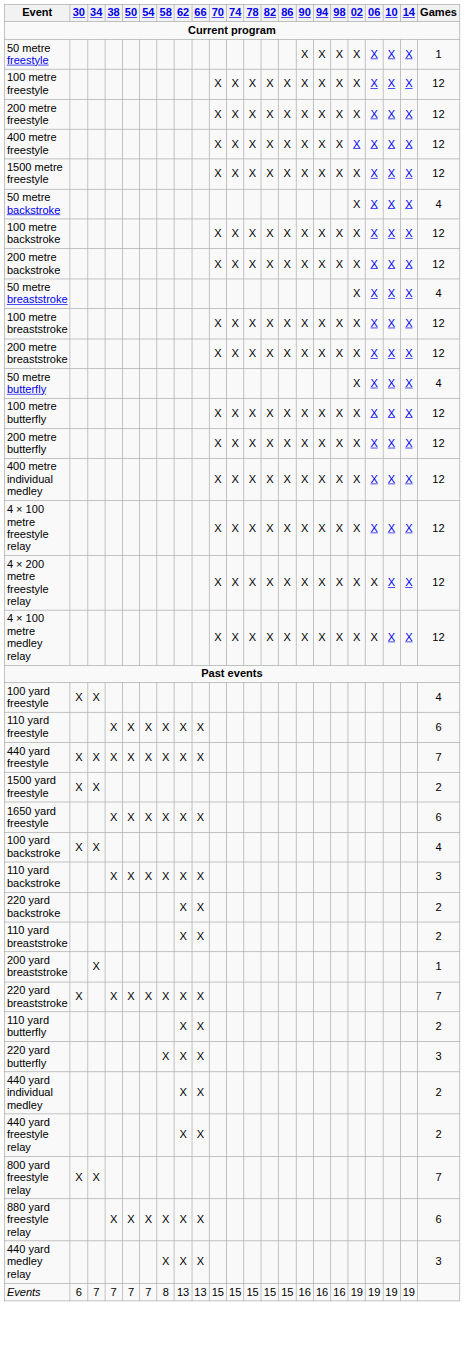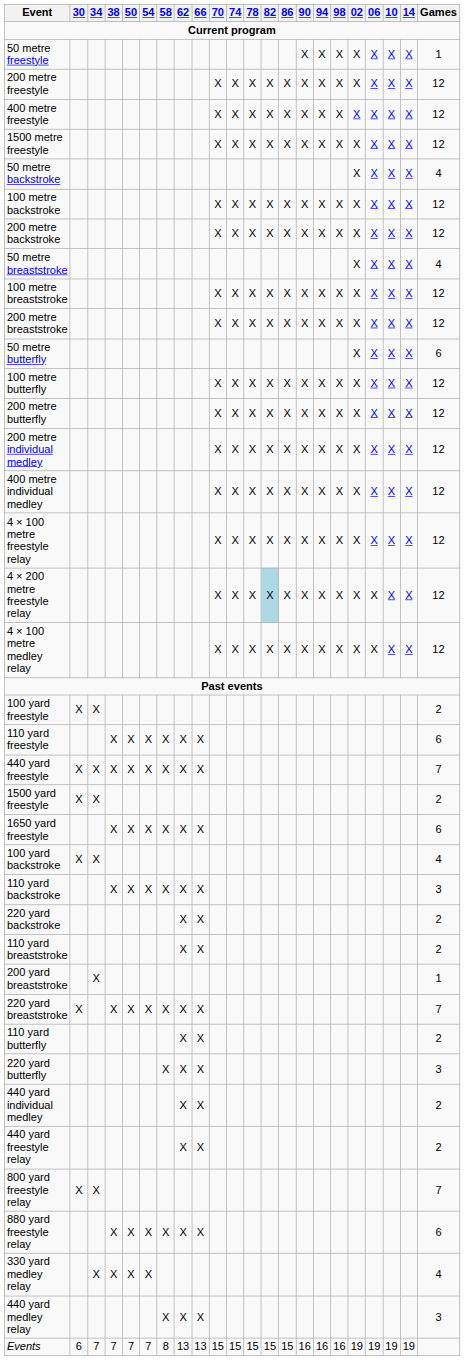 <table class="wikitable">
 <tr>
 <th>Event</th>
 <th><a href='#'>30</a></th>
 <th><a href='#'>34</a></th>
 <th><a href='#'>38</a></th>
 <th><a href='#'>50</a></th>
 <th><a href='#'>54</a></th>
 <th><a href='#'>58</a></th>
 <th><a href='#'>62</a></th>
 <th><a href='#'>66</a></th>
 <th><a href='#'>70</a></th>
 <th><a href='#'>74</a></th>
 <th><a href='#'>78</a></th>
 <th><a href='#'>82</a></th>
 <th><a href='#'>86</a></th>
 <th><a href='#'>90</a></th>
 <th><a href='#'>94</a></th>
 <th><a href='#'>98</a></th>
 <th><a href='#'>02</a></th>
 <th><a href='#'>06</a></th>
 <th><a href='#'>10</a></th>
 <th><a href='#'>14</a></th>
 <th>Games</th>
 </tr>
 <tr align=center>
 <td colspan=22 align=center><strong>Current program</strong></td>
 </tr>
 <tr align=center>
 <td align=left>50 metre <a href='#'>freestyle</a></td>
 <td></td>
 <td></td>
 <td></td>
 <td></td>
 <td></td>
 <td></td>
 <td></td>
 <td></td>
 <td></td>
 <td></td>
 <td></td>
 <td></td>
 <td></td>
 <td>X</td>
 <td>X</td>
 <td>X</td>
 <td>X</td>
 <td><a href='#'>X</a></td>
 <td><a href='#'>X</a></td>
 <td><a href='#'>X</a></td>
 <td>1</td>
-</tr>
-<tr align=center>
-<td align=left>100 metre freestyle</td>
-<td></td>
-<td></td>
-<td></td>
-<td></td>
-<td></td>
-<td></td>
-<td></td>
-<td></td>
-<td>X</td>
-<td>X</td>
-<td>X</td>
-<td>X</td>
-<td>X</td>
-<td>X</td>
-<td>X</td>
-<td>X</td>
-<td>X</td>
-<td><a href='#'>X</a></td>
-<td><a href='#'>X</a></td>
-<td><a href='#'>X</a></td>
-<td>12</td>
 </tr>
 <tr align=center>
 <td align=left>200 metre freestyle</td>
 <td></td>
 <td></td>
 <td></td>
 <td></td>
 <td></td>
 <td></td>
 <td></td>
 <td></td>
 <td>X</td>
 <td>X</td>
 <td>X</td>
 <td>X</td>
 <td>X</td>
 <td>X</td>
 <td>X</td>
 <td>X</td>
 <td>X</td>
 <td><a href='#'>X</a></td>
 <td><a href='#'>X</a></td>
 <td><a href='#'>X</a></td>
 <td>12</td>
 </tr>
 <tr align=center>
 <td align=left>400 metre freestyle</td>
 <td></td>
 <td></td>
 <td></td>
 <td></td>
 <td></td>
 <td></td>
 <td></td>
 <td></td>
 <td>X</td>
 <td>X</td>
 <td>X</td>
 <td>X</td>
 <td>X</td>
 <td>X</td>
 <td>X</td>
 <td>X</td>
 <td><a href='#'>X</a></td>
 <td><a href='#'>X</a></td>
 <td><a href='#'>X</a></td>
 <td><a href='#'>X</a></td>
 <td>12</td>
 </tr>
 <tr align=center>
 <td align=left>1500 metre freestyle</td>
 <td></td>
 <td></td>
 <td></td>
 <td></td>
 <td></td>
 <td></td>
 <td></td>
 <td></td>
 <td>X</td>
 <td>X</td>
 <td>X</td>
 <td>X</td>
 <td>X</td>
 <td>X</td>
 <td>X</td>
 <td>X</td>
 <td>X</td>
 <td><a href='#'>X</a></td>
 <td><a href='#'>X</a></td>
 <td><a href='#'>X</a></td>
 <td>12</td>
 </tr>
 <tr align=center>
 <td align=left>50 metre <a href='#'>backstroke</a></td>
 <td></td>
 <td></td>
 <td></td>
 <td></td>
 <td></td>
 <td></td>
 <td></td>
 <td></td>
 <td></td>
 <td></td>
 <td></td>
 <td></td>
 <td></td>
 <td></td>
 <td></td>
 <td></td>
 <td>X</td>
 <td><a href='#'>X</a></td>
 <td><a href='#'>X</a></td>
 <td><a href='#'>X</a></td>
 <td>4</td>
 </tr>
 <tr align=center>
 <td align=left>100 metre backstroke</td>
 <td></td>
 <td></td>
 <td></td>
 <td></td>
 <td></td>
 <td></td>
 <td></td>
 <td></td>
 <td>X</td>
 <td>X</td>
 <td>X</td>
 <td>X</td>
 <td>X</td>
 <td>X</td>
 <td>X</td>
 <td>X</td>
 <td>X</td>
 <td><a href='#'>X</a></td>
 <td><a href='#'>X</a></td>
 <td><a href='#'>X</a></td>
 <td>12</td>
 </tr>
 <tr align=center>
 <td align=left>200 metre backstroke</td>
 <td></td>
 <td></td>
 <td></td>
 <td></td>
 <td></td>
 <td></td>
 <td></td>
 <td></td>
 <td>X</td>
 <td>X</td>
 <td>X</td>
 <td>X</td>
 <td>X</td>
 <td>X</td>
 <td>X</td>
 <td>X</td>
 <td>X</td>
 <td><a href='#'>X</a></td>
 <td><a href='#'>X</a></td>
 <td><a href='#'>X</a></td>
 <td>12</td>
 </tr>
 <tr align=center>
 <td align=left>50 metre <a href='#'>breaststroke</a></td>
 <td></td>
 <td></td>
 <td></td>
 <td></td>
 <td></td>
 <td></td>
 <td></td>
 <td></td>
 <td></td>
 <td></td>
 <td></td>
 <td></td>
 <td></td>
 <td></td>
 <td></td>
 <td></td>
 <td>X</td>
 <td><a href='#'>X</a></td>
 <td><a href='#'>X</a></td>
 <td><a href='#'>X</a></td>
 <td>4</td>
 </tr>
 <tr align=center>
 <td align=left>100 metre breaststroke</td>
 <td></td>
 <td></td>
 <td></td>
 <td></td>
 <td></td>
 <td></td>
 <td></td>
 <td></td>
 <td>X</td>
 <td>X</td>
 <td>X</td>
 <td>X</td>
 <td>X</td>
 <td>X</td>
 <td>X</td>
 <td>X</td>
 <td>X</td>
 <td><a href='#'>X</a></td>
 <td><a href='#'>X</a></td>
 <td><a href='#'>X</a></td>
 <td>12</td>
 </tr>
 <tr align=center>
 <td align=left>200 metre breaststroke</td>
 <td></td>
 <td></td>
 <td></td>
 <td></td>
 <td></td>
 <td></td>
 <td></td>
 <td></td>
 <td>X</td>
 <td>X</td>
 <td>X</td>
 <td>X</td>
 <td>X</td>
 <td>X</td>
 <td>X</td>
 <td>X</td>
 <td>X</td>
 <td><a href='#'>X</a></td>
 <td><a href='#'>X</a></td>
 <td><a href='#'>X</a></td>
 <td>12</td>
 </tr>
 <tr align=center>
 <td align=left>50 metre <a href='#'>butterfly</a></td>
 <td></td>
 <td></td>
 <td></td>
 <td></td>
 <td></td>
 <td></td>
 <td></td>
 <td></td>
 <td></td>
 <td></td>
 <td></td>
 <td></td>
 <td></td>
 <td></td>
 <td></td>
 <td></td>
 <td>X</td>
 <td><a href='#'>X</a></td>
 <td><a href='#'>X</a></td>
 <td><a href='#'>X</a></td>
-<td>4</td>
+<td>6</td>
 </tr>
 <tr align=center>
 <td align=left>100 metre butterfly</td>
 <td></td>
 <td></td>
 <td></td>
 <td></td>
 <td></td>
 <td></td>
 <td></td>
 <td></td>
 <td>X</td>
 <td>X</td>
 <td>X</td>
 <td>X</td>
 <td>X</td>
 <td>X</td>
 <td>X</td>
 <td>X</td>
 <td>X</td>
 <td><a href='#'>X</a></td>
 <td><a href='#'>X</a></td>
 <td><a href='#'>X</a></td>
 <td>12</td>
 </tr>
 <tr align=center>
 <td align=left>200 metre butterfly</td>
+<td></td>
+<td></td>
+<td></td>
+<td></td>
+<td></td>
+<td></td>
+<td></td>
+<td></td>
+<td>X</td>
+<td>X</td>
+<td>X</td>
+<td>X</td>
+<td>X</td>
+<td>X</td>
+<td>X</td>
+<td>X</td>
+<td>X</td>
+<td><a href='#'>X</a></td>
+<td><a href='#'>X</a></td>
+<td><a href='#'>X</a></td>
+<td>12</td>
+</tr>
+<tr align=center>
+<td align=left>200 metre <a href='#'>individual medley</a></td>
 <td></td>
 <td></td>
 <td></td>
 <td></td>
 <td></td>
 <td></td>
 <td></td>
 <td></td>
 <td>X</td>
 <td>X</td>
 <td>X</td>
 <td>X</td>
 <td>X</td>
 <td>X</td>
 <td>X</td>
 <td>X</td>
 <td>X</td>
 <td><a href='#'>X</a></td>
 <td><a href='#'>X</a></td>
 <td><a href='#'>X</a></td>
 <td>12</td>
 </tr>
 <tr align=center>
 <td align=left>400 metre individual medley</td>
 <td></td>
 <td></td>
 <td></td>
 <td></td>
 <td></td>
 <td></td>
 <td></td>
 <td></td>
 <td>X</td>
 <td>X</td>
 <td>X</td>
 <td>X</td>
 <td>X</td>
 <td>X</td>
 <td>X</td>
 <td>X</td>
 <td>X</td>
 <td><a href='#'>X</a></td>
 <td><a href='#'>X</a></td>
 <td><a href='#'>X</a></td>
 <td>12</td>
 </tr>
 <tr align=center>
 <td align=left>4 × 100 metre freestyle relay</td>
 <td></td>
 <td></td>
 <td></td>
 <td></td>
 <td></td>
 <td></td>
 <td></td>
 <td></td>
 <td>X</td>
 <td>X</td>
 <td>X</td>
 <td>X</td>
 <td>X</td>
 <td>X</td>
 <td>X</td>
 <td>X</td>
 <td>X</td>
 <td><a href='#'>X</a></td>
 <td><a href='#'>X</a></td>
 <td><a href='#'>X</a></td>
 <td>12</td>
 </tr>
 <tr align=center>
 <td align=left>4 × 200 metre freestyle relay</td>
 <td></td>
 <td></td>
 <td></td>
 <td></td>
 <td></td>
 <td></td>
 <td></td>
 <td></td>
 <td>X</td>
 <td>X</td>
 <td>X</td>
-<td>X</td>
+<td style="background: lightblue;">X</td>
 <td>X</td>
 <td>X</td>
 <td>X</td>
 <td>X</td>
 <td>X</td>
 <td>X</td>
 <td><a href='#'>X</a></td>
 <td><a href='#'>X</a></td>
 <td>12</td>
 </tr>
 <tr align=center>
 <td align=left>4 × 100 metre medley relay</td>
 <td></td>
 <td></td>
 <td></td>
 <td></td>
 <td></td>
 <td></td>
 <td></td>
 <td></td>
 <td>X</td>
 <td>X</td>
 <td>X</td>
 <td>X</td>
 <td>X</td>
 <td>X</td>
 <td>X</td>
 <td>X</td>
 <td>X</td>
 <td>X</td>
 <td><a href='#'>X</a></td>
 <td><a href='#'>X</a></td>
 <td>12</td>
 </tr>
 <tr align=center>
 <td colspan=22 align=center><strong>Past events</strong></td>
 </tr>
 <tr align=center>
 <td align=left>100 yard freestyle</td>
 <td>X</td>
 <td>X</td>
 <td></td>
 <td></td>
 <td></td>
 <td></td>
 <td></td>
 <td></td>
 <td></td>
 <td></td>
 <td></td>
 <td></td>
 <td></td>
 <td></td>
 <td></td>
 <td></td>
 <td></td>
 <td></td>
 <td></td>
 <td></td>
-<td>4</td>
+<td>2</td>
 </tr>
 <tr align=center>
 <td align=left>110 yard freestyle</td>
 <td></td>
 <td></td>
 <td>X</td>
 <td>X</td>
 <td>X</td>
 <td>X</td>
 <td>X</td>
 <td>X</td>
 <td></td>
 <td></td>
 <td></td>
 <td></td>
 <td></td>
 <td></td>
 <td></td>
 <td></td>
 <td></td>
 <td></td>
 <td></td>
 <td></td>
 <td>6</td>
 </tr>
 <tr align=center>
 <td align=left>440 yard freestyle</td>
 <td>X</td>
 <td>X</td>
 <td>X</td>
 <td>X</td>
 <td>X</td>
 <td>X</td>
 <td>X</td>
 <td>X</td>
 <td></td>
 <td></td>
 <td></td>
 <td></td>
 <td></td>
 <td></td>
 <td></td>
 <td></td>
 <td></td>
 <td></td>
 <td></td>
 <td></td>
 <td>7</td>
 </tr>
 <tr align=center>
 <td align=left>1500 yard freestyle</td>
 <td>X</td>
 <td>X</td>
 <td></td>
 <td></td>
 <td></td>
 <td></td>
 <td></td>
 <td></td>
 <td></td>
 <td></td>
 <td></td>
 <td></td>
 <td></td>
 <td></td>
 <td></td>
 <td></td>
 <td></td>
 <td></td>
 <td></td>
 <td></td>
 <td>2</td>
 </tr>
 <tr align=center>
 <td align=left>1650 yard freestyle</td>
 <td></td>
 <td></td>
 <td>X</td>
 <td>X</td>
 <td>X</td>
 <td>X</td>
 <td>X</td>
 <td>X</td>
 <td></td>
 <td></td>
 <td></td>
 <td></td>
 <td></td>
 <td></td>
 <td></td>
 <td></td>
 <td></td>
 <td></td>
 <td></td>
 <td></td>
 <td>6</td>
 </tr>
 <tr align=center>
 <td align=left>100 yard backstroke</td>
 <td>X</td>
 <td>X</td>
 <td></td>
 <td></td>
 <td></td>
 <td></td>
 <td></td>
 <td></td>
 <td></td>
 <td></td>
 <td></td>
 <td></td>
 <td></td>
 <td></td>
 <td></td>
 <td></td>
 <td></td>
 <td></td>
 <td></td>
 <td></td>
 <td>4</td>
 </tr>
 <tr align=center>
 <td align=left>110 yard backstroke</td>
 <td></td>
 <td></td>
 <td>X</td>
 <td>X</td>
 <td>X</td>
 <td>X</td>
 <td>X</td>
 <td>X</td>
 <td></td>
 <td></td>
 <td></td>
 <td></td>
 <td></td>
 <td></td>
 <td></td>
 <td></td>
 <td></td>
 <td></td>
 <td></td>
 <td></td>
 <td>3</td>
 </tr>
 <tr align=center>
 <td align=left>220 yard backstroke</td>
 <td></td>
 <td></td>
 <td></td>
 <td></td>
 <td></td>
 <td></td>
 <td>X</td>
 <td>X</td>
 <td></td>
 <td></td>
 <td></td>
 <td></td>
 <td></td>
 <td></td>
 <td></td>
 <td></td>
 <td></td>
 <td></td>
 <td></td>
 <td></td>
 <td>2</td>
 </tr>
 <tr align=center>
 <td align=left>110 yard breaststroke</td>
 <td></td>
 <td></td>
 <td></td>
 <td></td>
 <td></td>
 <td></td>
 <td>X</td>
 <td>X</td>
 <td></td>
 <td></td>
 <td></td>
 <td></td>
 <td></td>
 <td></td>
 <td></td>
 <td></td>
 <td></td>
 <td></td>
 <td></td>
 <td></td>
 <td>2</td>
 </tr>
 <tr align=center>
 <td align=left>200 yard breaststroke</td>
 <td></td>
 <td>X</td>
 <td></td>
 <td></td>
 <td></td>
 <td></td>
 <td></td>
 <td></td>
 <td></td>
 <td></td>
 <td></td>
 <td></td>
 <td></td>
 <td></td>
 <td></td>
 <td></td>
 <td></td>
 <td></td>
 <td></td>
 <td></td>
 <td>1</td>
 </tr>
 <tr align=center>
 <td align=left>220 yard breaststroke</td>
 <td>X</td>
 <td></td>
 <td>X</td>
 <td>X</td>
 <td>X</td>
 <td>X</td>
 <td>X</td>
 <td>X</td>
 <td></td>
 <td></td>
 <td></td>
 <td></td>
 <td></td>
 <td></td>
 <td></td>
 <td></td>
 <td></td>
 <td></td>
 <td></td>
 <td></td>
 <td>7</td>
 </tr>
 <tr align=center>
 <td align=left>110 yard butterfly</td>
 <td></td>
 <td></td>
 <td></td>
 <td></td>
 <td></td>
 <td></td>
 <td>X</td>
 <td>X</td>
 <td></td>
 <td></td>
 <td></td>
 <td></td>
 <td></td>
 <td></td>
 <td></td>
 <td></td>
 <td></td>
 <td></td>
 <td></td>
 <td></td>
 <td>2</td>
 </tr>
 <tr align=center>
 <td align=left>220 yard butterfly</td>
 <td></td>
 <td></td>
 <td></td>
 <td></td>
 <td></td>
 <td>X</td>
 <td>X</td>
 <td>X</td>
 <td></td>
 <td></td>
 <td></td>
 <td></td>
 <td></td>
 <td></td>
 <td></td>
 <td></td>
 <td></td>
 <td></td>
 <td></td>
 <td></td>
 <td>3</td>
 </tr>
 <tr align=center>
 <td align=left>440 yard individual medley</td>
 <td></td>
 <td></td>
 <td></td>
 <td></td>
 <td></td>
 <td></td>
 <td>X</td>
 <td>X</td>
 <td></td>
 <td></td>
 <td></td>
 <td></td>
 <td></td>
 <td></td>
 <td></td>
 <td></td>
 <td></td>
 <td></td>
 <td></td>
 <td></td>
 <td>2</td>
 </tr>
 <tr align=center>
 <td align=left>440 yard freestyle relay</td>
 <td></td>
 <td></td>
 <td></td>
 <td></td>
 <td></td>
 <td></td>
 <td>X</td>
 <td>X</td>
 <td></td>
 <td></td>
 <td></td>
 <td></td>
 <td></td>
 <td></td>
 <td></td>
 <td></td>
 <td></td>
 <td></td>
 <td></td>
 <td></td>
 <td>2</td>
 </tr>
 <tr align=center>
 <td align=left>800 yard freestyle relay</td>
 <td>X</td>
 <td>X</td>
 <td></td>
 <td></td>
 <td></td>
 <td></td>
 <td></td>
 <td></td>
 <td></td>
 <td></td>
 <td></td>
 <td></td>
 <td></td>
 <td></td>
 <td></td>
 <td></td>
 <td></td>
 <td></td>
 <td></td>
 <td></td>
 <td>7</td>
 </tr>
 <tr align=center>
 <td align=left>880 yard freestyle relay</td>
 <td></td>
 <td></td>
 <td>X</td>
 <td>X</td>
 <td>X</td>
 <td>X</td>
 <td>X</td>
 <td>X</td>
 <td></td>
 <td></td>
 <td></td>
 <td></td>
 <td></td>
 <td></td>
 <td></td>
 <td></td>
 <td></td>
 <td></td>
 <td></td>
 <td></td>
 <td>6</td>
 </tr>
 <tr align=center>
+<td align=left>330 yard medley relay</td>
+<td></td>
+<td>X</td>
+<td>X</td>
+<td>X</td>
+<td>X</td>
+<td></td>
+<td></td>
+<td></td>
+<td></td>
+<td></td>
+<td></td>
+<td></td>
+<td></td>
+<td></td>
+<td></td>
+<td></td>
+<td></td>
+<td></td>
+<td></td>
+<td></td>
+<td>4</td>
+</tr>
+<tr align=center>
 <td align=left>440 yard medley relay</td>
 <td></td>
 <td></td>
 <td></td>
 <td></td>
 <td></td>
 <td>X</td>
 <td>X</td>
 <td>X</td>
 <td></td>
 <td></td>
 <td></td>
 <td></td>
 <td></td>
 <td></td>
 <td></td>
 <td></td>
 <td></td>
 <td></td>
 <td></td>
 <td></td>
 <td>3</td>
 </tr>
 <tr align=center>
 <td align=left><em>Events</em></td>
 <td>6</td>
 <td>7</td>
 <td>7</td>
 <td>7</td>
 <td>7</td>
 <td>8</td>
 <td>13</td>
 <td>13</td>
 <td>15</td>
 <td>15</td>
 <td>15</td>
 <td>15</td>
 <td>15</td>
 <td>16</td>
 <td>16</td>
 <td>16</td>
 <td>19</td>
 <td>19</td>
 <td>19</td>
 <td>19</td>
 <td></td>
 </tr>
 </table>
